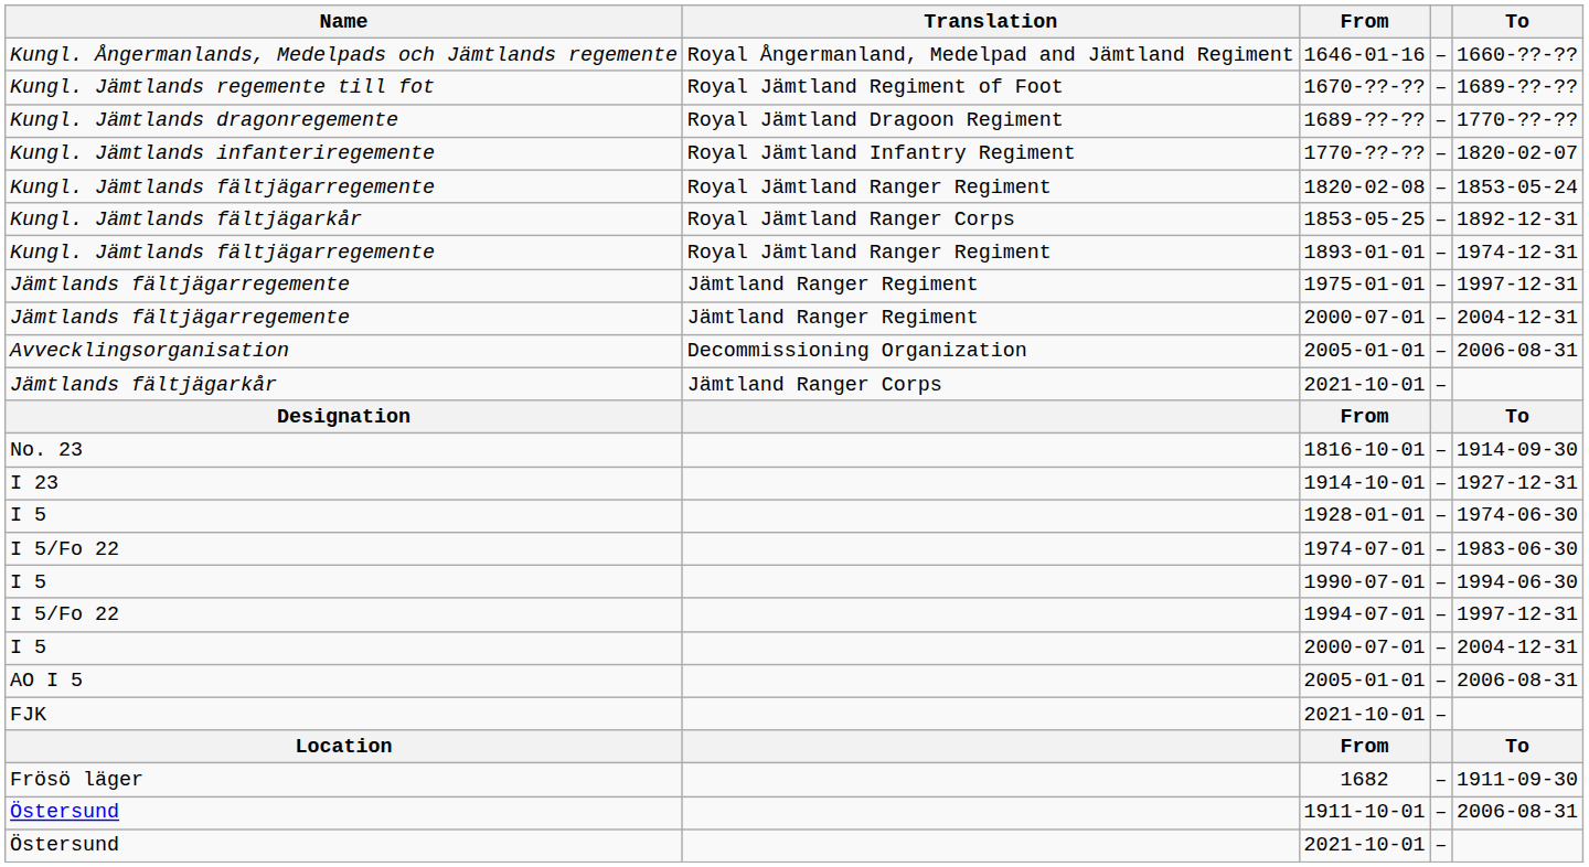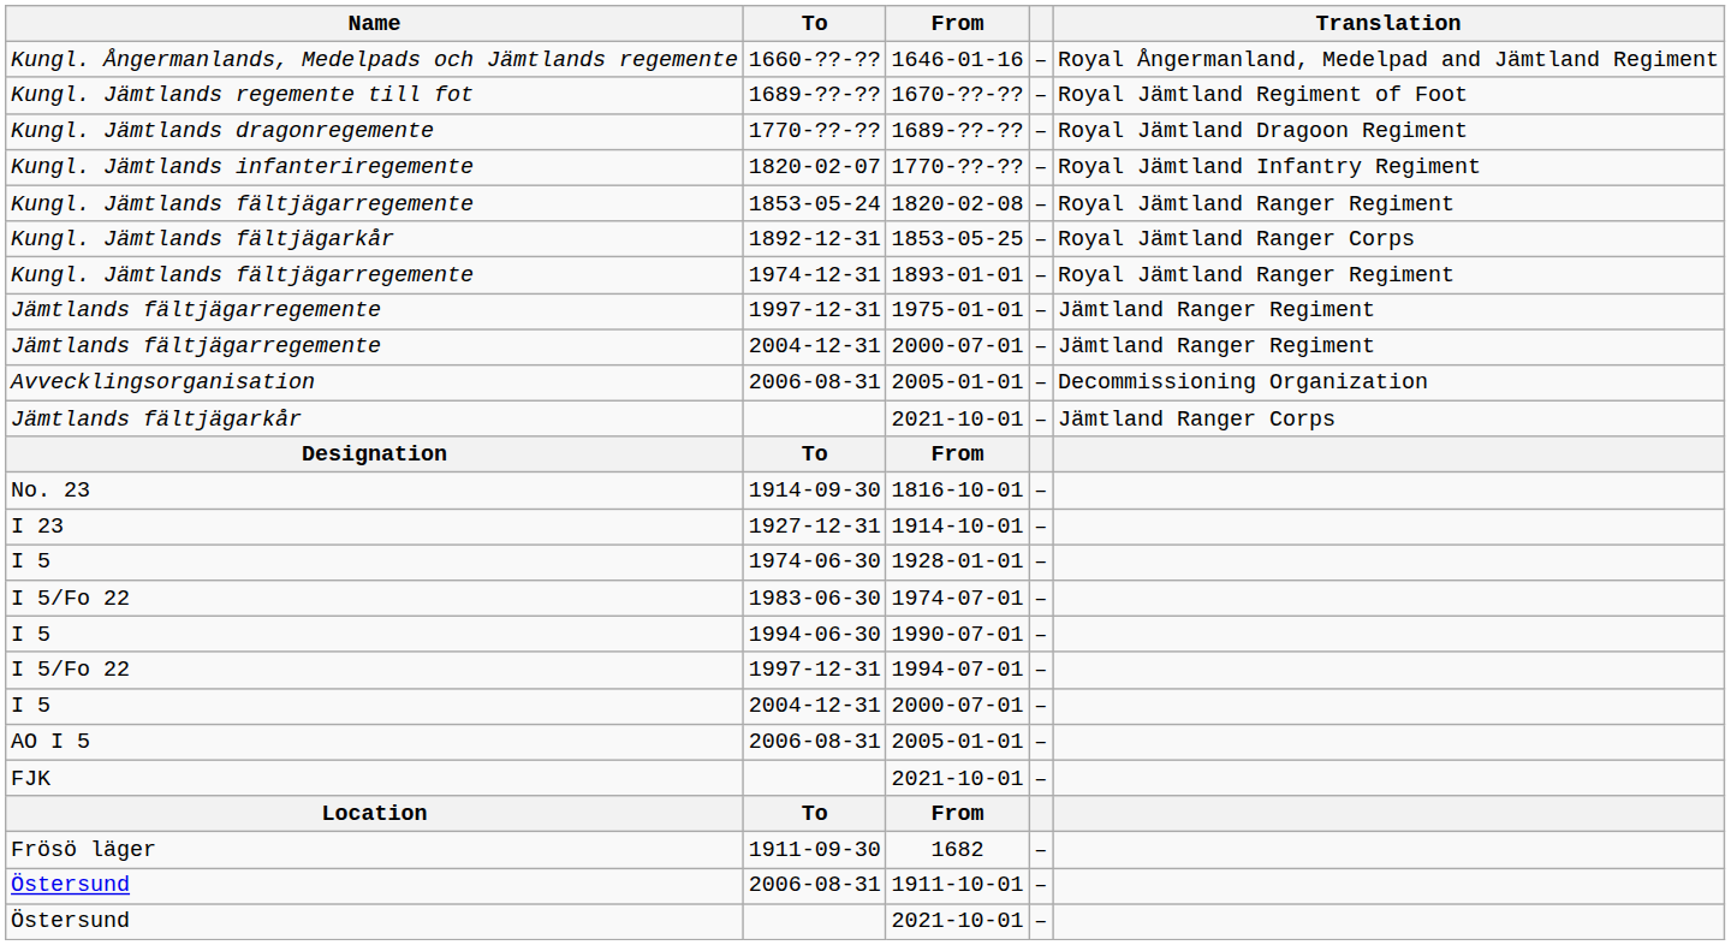 <table class="wikitable">
 <tr>
 <th style="font-weight:bold;">Name</th>
-<th style="font-weight:bold;">Translation</th>
+<th style="text-align: center; font-weight:bold;">To</th>
 <th style="text-align: center; font-weight:bold;">From</th>
 <th></th>
-<th style="text-align: center; font-weight:bold;">To</th>
+<th style="font-weight:bold;">Translation</th>
 </tr>
 <tr>
 <td style="font-style:italic;">Kungl. Ångermanlands, Medelpads och Jämtlands regemente</td>
-<td>Royal Ångermanland, Medelpad and Jämtland Regiment</td>
+<td>1660-??-??</td>
 <td>1646-01-16</td>
 <td>–</td>
-<td>1660-??-??</td>
+<td>Royal Ångermanland, Medelpad and Jämtland Regiment</td>
 </tr>
 <tr>
 <td style="font-style:italic;">Kungl. Jämtlands regemente till fot</td>
-<td>Royal Jämtland Regiment of Foot</td>
+<td>1689-??-??</td>
 <td>1670-??-??</td>
 <td>–</td>
-<td>1689-??-??</td>
+<td>Royal Jämtland Regiment of Foot</td>
 </tr>
 <tr>
 <td style="font-style:italic;">Kungl. Jämtlands dragonregemente</td>
-<td>Royal Jämtland Dragoon Regiment</td>
+<td>1770-??-??</td>
 <td>1689-??-??</td>
 <td>–</td>
-<td>1770-??-??</td>
+<td>Royal Jämtland Dragoon Regiment</td>
 </tr>
 <tr>
 <td style="font-style:italic;">Kungl. Jämtlands infanteriregemente</td>
-<td>Royal Jämtland Infantry Regiment</td>
+<td>1820-02-07</td>
 <td>1770-??-??</td>
 <td>–</td>
-<td>1820-02-07</td>
+<td>Royal Jämtland Infantry Regiment</td>
 </tr>
 <tr>
 <td style="font-style:italic;">Kungl. Jämtlands fältjägarregemente</td>
-<td>Royal Jämtland Ranger Regiment</td>
+<td>1853-05-24</td>
 <td>1820-02-08</td>
 <td>–</td>
-<td>1853-05-24</td>
+<td>Royal Jämtland Ranger Regiment</td>
 </tr>
 <tr>
 <td style="font-style:italic;">Kungl. Jämtlands fältjägarkår</td>
-<td>Royal Jämtland Ranger Corps</td>
+<td>1892-12-31</td>
 <td>1853-05-25</td>
 <td>–</td>
-<td>1892-12-31</td>
+<td>Royal Jämtland Ranger Corps</td>
 </tr>
 <tr>
 <td style="font-style:italic;">Kungl. Jämtlands fältjägarregemente</td>
-<td>Royal Jämtland Ranger Regiment</td>
+<td>1974-12-31</td>
 <td>1893-01-01</td>
 <td>–</td>
-<td>1974-12-31</td>
+<td>Royal Jämtland Ranger Regiment</td>
 </tr>
 <tr>
 <td style="font-style:italic;">Jämtlands fältjägarregemente</td>
-<td>Jämtland Ranger Regiment</td>
+<td>1997-12-31</td>
 <td>1975-01-01</td>
 <td>–</td>
-<td>1997-12-31</td>
+<td>Jämtland Ranger Regiment</td>
 </tr>
 <tr>
 <td style="font-style:italic;">Jämtlands fältjägarregemente</td>
-<td>Jämtland Ranger Regiment</td>
+<td>2004-12-31</td>
 <td>2000-07-01</td>
 <td>–</td>
-<td>2004-12-31</td>
+<td>Jämtland Ranger Regiment</td>
 </tr>
 <tr>
 <td style="font-style:italic;">Avvecklingsorganisation</td>
-<td>Decommissioning Organization</td>
+<td>2006-08-31</td>
 <td>2005-01-01</td>
 <td>–</td>
-<td>2006-08-31</td>
+<td>Decommissioning Organization</td>
 </tr>
 <tr>
 <td style="font-style:italic;">Jämtlands fältjägarkår</td>
-<td>Jämtland Ranger Corps</td>
+<td></td>
 <td>2021-10-01</td>
 <td>–</td>
+<td>Jämtland Ranger Corps</td>
+</tr>
+<tr>
+<th style="font-weight:bold;">Designation</th>
+<th style="text-align: center; font-weight:bold;">To</th>
+<th style="text-align: center; font-weight:bold;">From</th>
+<th></th>
+<th style="font-weight:bold;"></th>
+</tr>
+<tr>
+<td>No. 23</td>
+<td style="text-align: center;">1914-09-30</td>
+<td style="text-align: center;">1816-10-01</td>
+<td style="text-align: center;">–</td>
 <td></td>
 </tr>
 <tr>
-<th style="font-weight:bold;">Designation</th>
-<th style="font-weight:bold;"></th>
-<th style="text-align: center; font-weight:bold;">From</th>
-<th></th>
-<th style="text-align: center; font-weight:bold;">To</th>
-</tr>
-<tr>
-<td>No. 23</td>
-<td></td>
-<td style="text-align: center;">1816-10-01</td>
-<td style="text-align: center;">–</td>
-<td style="text-align: center;">1914-09-30</td>
-</tr>
-<tr>
 <td>I 23</td>
-<td></td>
+<td style="text-align: center;">1927-12-31</td>
 <td style="text-align: center;">1914-10-01</td>
 <td style="text-align: center;">–</td>
-<td style="text-align: center;">1927-12-31</td>
+<td></td>
 </tr>
 <tr>
 <td>I 5</td>
-<td></td>
+<td style="text-align: center;">1974-06-30</td>
 <td style="text-align: center;">1928-01-01</td>
 <td style="text-align: center;">–</td>
-<td style="text-align: center;">1974-06-30</td>
+<td></td>
 </tr>
 <tr>
 <td>I 5/Fo 22</td>
-<td></td>
+<td style="text-align: center;">1983-06-30</td>
 <td style="text-align: center;">1974-07-01</td>
 <td style="text-align: center;">–</td>
-<td style="text-align: center;">1983-06-30</td>
+<td></td>
 </tr>
 <tr>
 <td>I 5</td>
-<td></td>
+<td style="text-align: center;">1994-06-30</td>
 <td style="text-align: center;">1990-07-01</td>
 <td style="text-align: center;">–</td>
-<td style="text-align: center;">1994-06-30</td>
+<td></td>
 </tr>
 <tr>
 <td>I 5/Fo 22</td>
-<td></td>
+<td style="text-align: center;">1997-12-31</td>
 <td style="text-align: center;">1994-07-01</td>
 <td style="text-align: center;">–</td>
-<td style="text-align: center;">1997-12-31</td>
+<td></td>
 </tr>
 <tr>
 <td>I 5</td>
-<td></td>
+<td style="text-align: center;">2004-12-31</td>
 <td style="text-align: center;">2000-07-01</td>
 <td style="text-align: center;">–</td>
-<td style="text-align: center;">2004-12-31</td>
+<td></td>
 </tr>
 <tr>
 <td>AO I 5</td>
-<td></td>
+<td style="text-align: center;">2006-08-31</td>
 <td style="text-align: center;">2005-01-01</td>
 <td style="text-align: center;">–</td>
-<td style="text-align: center;">2006-08-31</td>
+<td></td>
 </tr>
 <tr>
 <td>FJK</td>
-<td></td>
+<td style="text-align: center;"></td>
 <td style="text-align: center;">2021-10-01</td>
 <td style="text-align: center;">–</td>
-<td style="text-align: center;"></td>
+<td></td>
 </tr>
 <tr>
 <th style="font-weight:bold;">Location</th>
-<th style="font-weight:bold;"></th>
+<th style="text-align: center; font-weight:bold;">To</th>
 <th style="text-align: center; font-weight:bold;">From</th>
 <th></th>
-<th style="text-align: center; font-weight:bold;">To</th>
+<th style="font-weight:bold;"></th>
 </tr>
 <tr>
 <td>Frösö läger</td>
-<td></td>
+<td style="text-align: center;">1911-09-30</td>
 <td style="text-align: center;">1682</td>
 <td style="text-align: center;">–</td>
-<td style="text-align: center;">1911-09-30</td>
+<td></td>
 </tr>
 <tr>
 <td><a href='#'>Östersund</a></td>
-<td></td>
+<td style="text-align: center;">2006-08-31</td>
 <td style="text-align: center;">1911-10-01</td>
 <td style="text-align: center;">–</td>
-<td style="text-align: center;">2006-08-31</td>
+<td></td>
 </tr>
 <tr>
 <td>Östersund</td>
-<td></td>
+<td style="text-align: center;"></td>
 <td style="text-align: center;">2021-10-01</td>
 <td style="text-align: center;">–</td>
-<td style="text-align: center;"></td>
+<td></td>
 </tr>
 </table>
